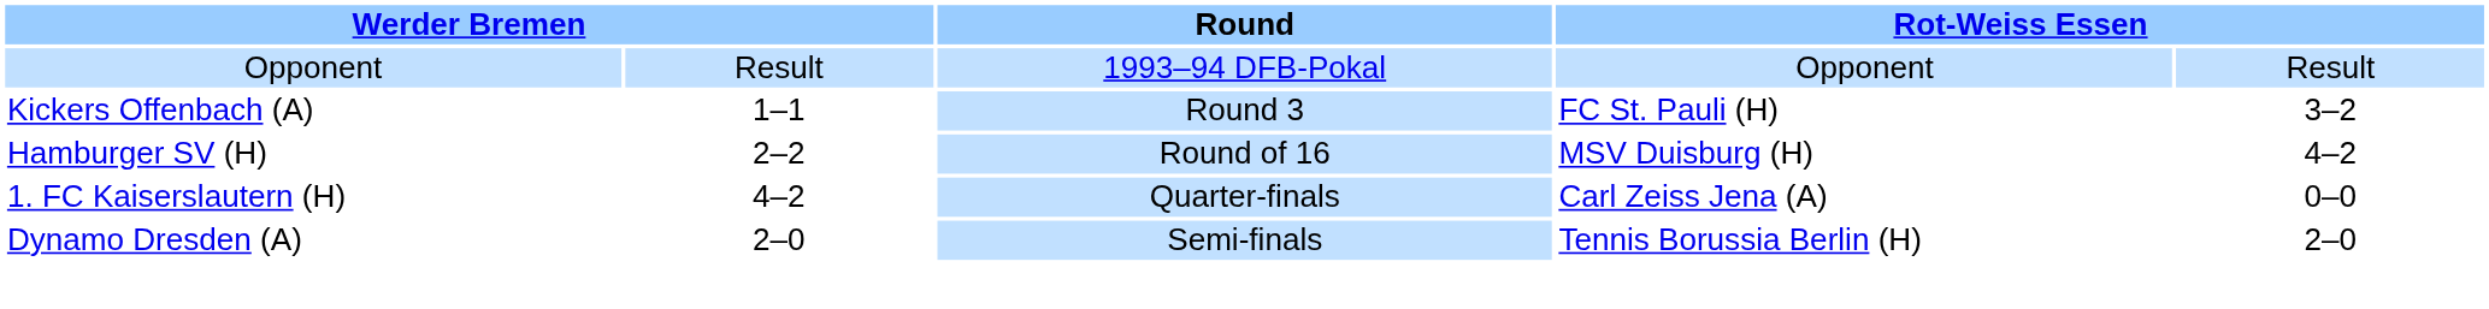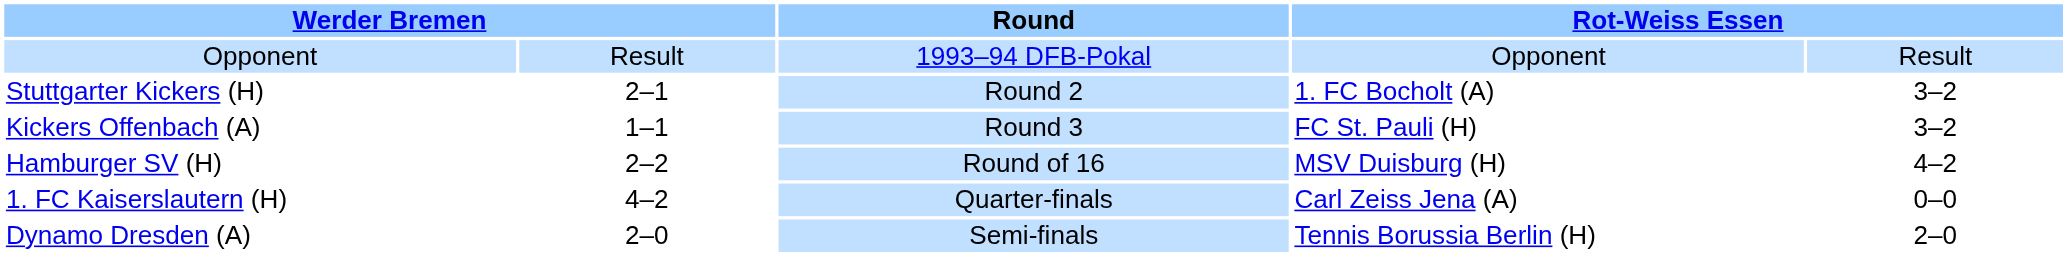 <table style="width:80%; text-align:center;">
 <tr style="vertical-align:top; background:#99CCFF;">
 <th colspan="2"><a href='#'>Werder Bremen</a></th>
 <th style="width:20%">Round</th>
 <th colspan="2"><a href='#'>Rot-Weiss Essen</a></th>
 </tr>
 <tr style="vertical-align:top; background:#C1E0FF;">
 <td style="width:20%">Opponent</td>
 <td style="width:10%">Result</td>
 <td><a href='#'>1993–94 DFB-Pokal</a></td>
 <td style="width:20%">Opponent</td>
 <td style="width:10%">Result</td>
+</tr>
+<tr>
+<td align="left"><a href='#'>Stuttgarter Kickers</a> (H)</td>
+<td>2–1 </td>
+<td style="background:#C1E0FF;">Round 2</td>
+<td align="left"><a href='#'>1. FC Bocholt</a> (A)</td>
+<td>3–2</td>
 </tr>
 <tr>
 <td align="left"><a href='#'>Kickers Offenbach</a> (A)</td>
 <td>1–1  </td>
 <td style="background:#C1E0FF;">Round 3</td>
 <td align="left"><a href='#'>FC St. Pauli</a> (H)</td>
 <td>3–2 </td>
 </tr>
 <tr>
 <td align="left"><a href='#'>Hamburger SV</a> (H)</td>
 <td>2–2  </td>
 <td style="background:#C1E0FF;">Round of 16</td>
 <td align="left"><a href='#'>MSV Duisburg</a> (H)</td>
 <td>4–2</td>
 </tr>
 <tr>
 <td align="left"><a href='#'>1. FC Kaiserslautern</a> (H)</td>
 <td>4–2</td>
 <td style="background:#C1E0FF;">Quarter-finals</td>
 <td align="left"><a href='#'>Carl Zeiss Jena</a> (A)</td>
 <td>0–0  </td>
 </tr>
 <tr>
 <td align="left"><a href='#'>Dynamo Dresden</a> (A)</td>
 <td>2–0</td>
 <td style="background:#C1E0FF;">Semi-finals</td>
 <td align="left"><a href='#'>Tennis Borussia Berlin</a> (H)</td>
 <td>2–0</td>
 </tr>
 </table>
